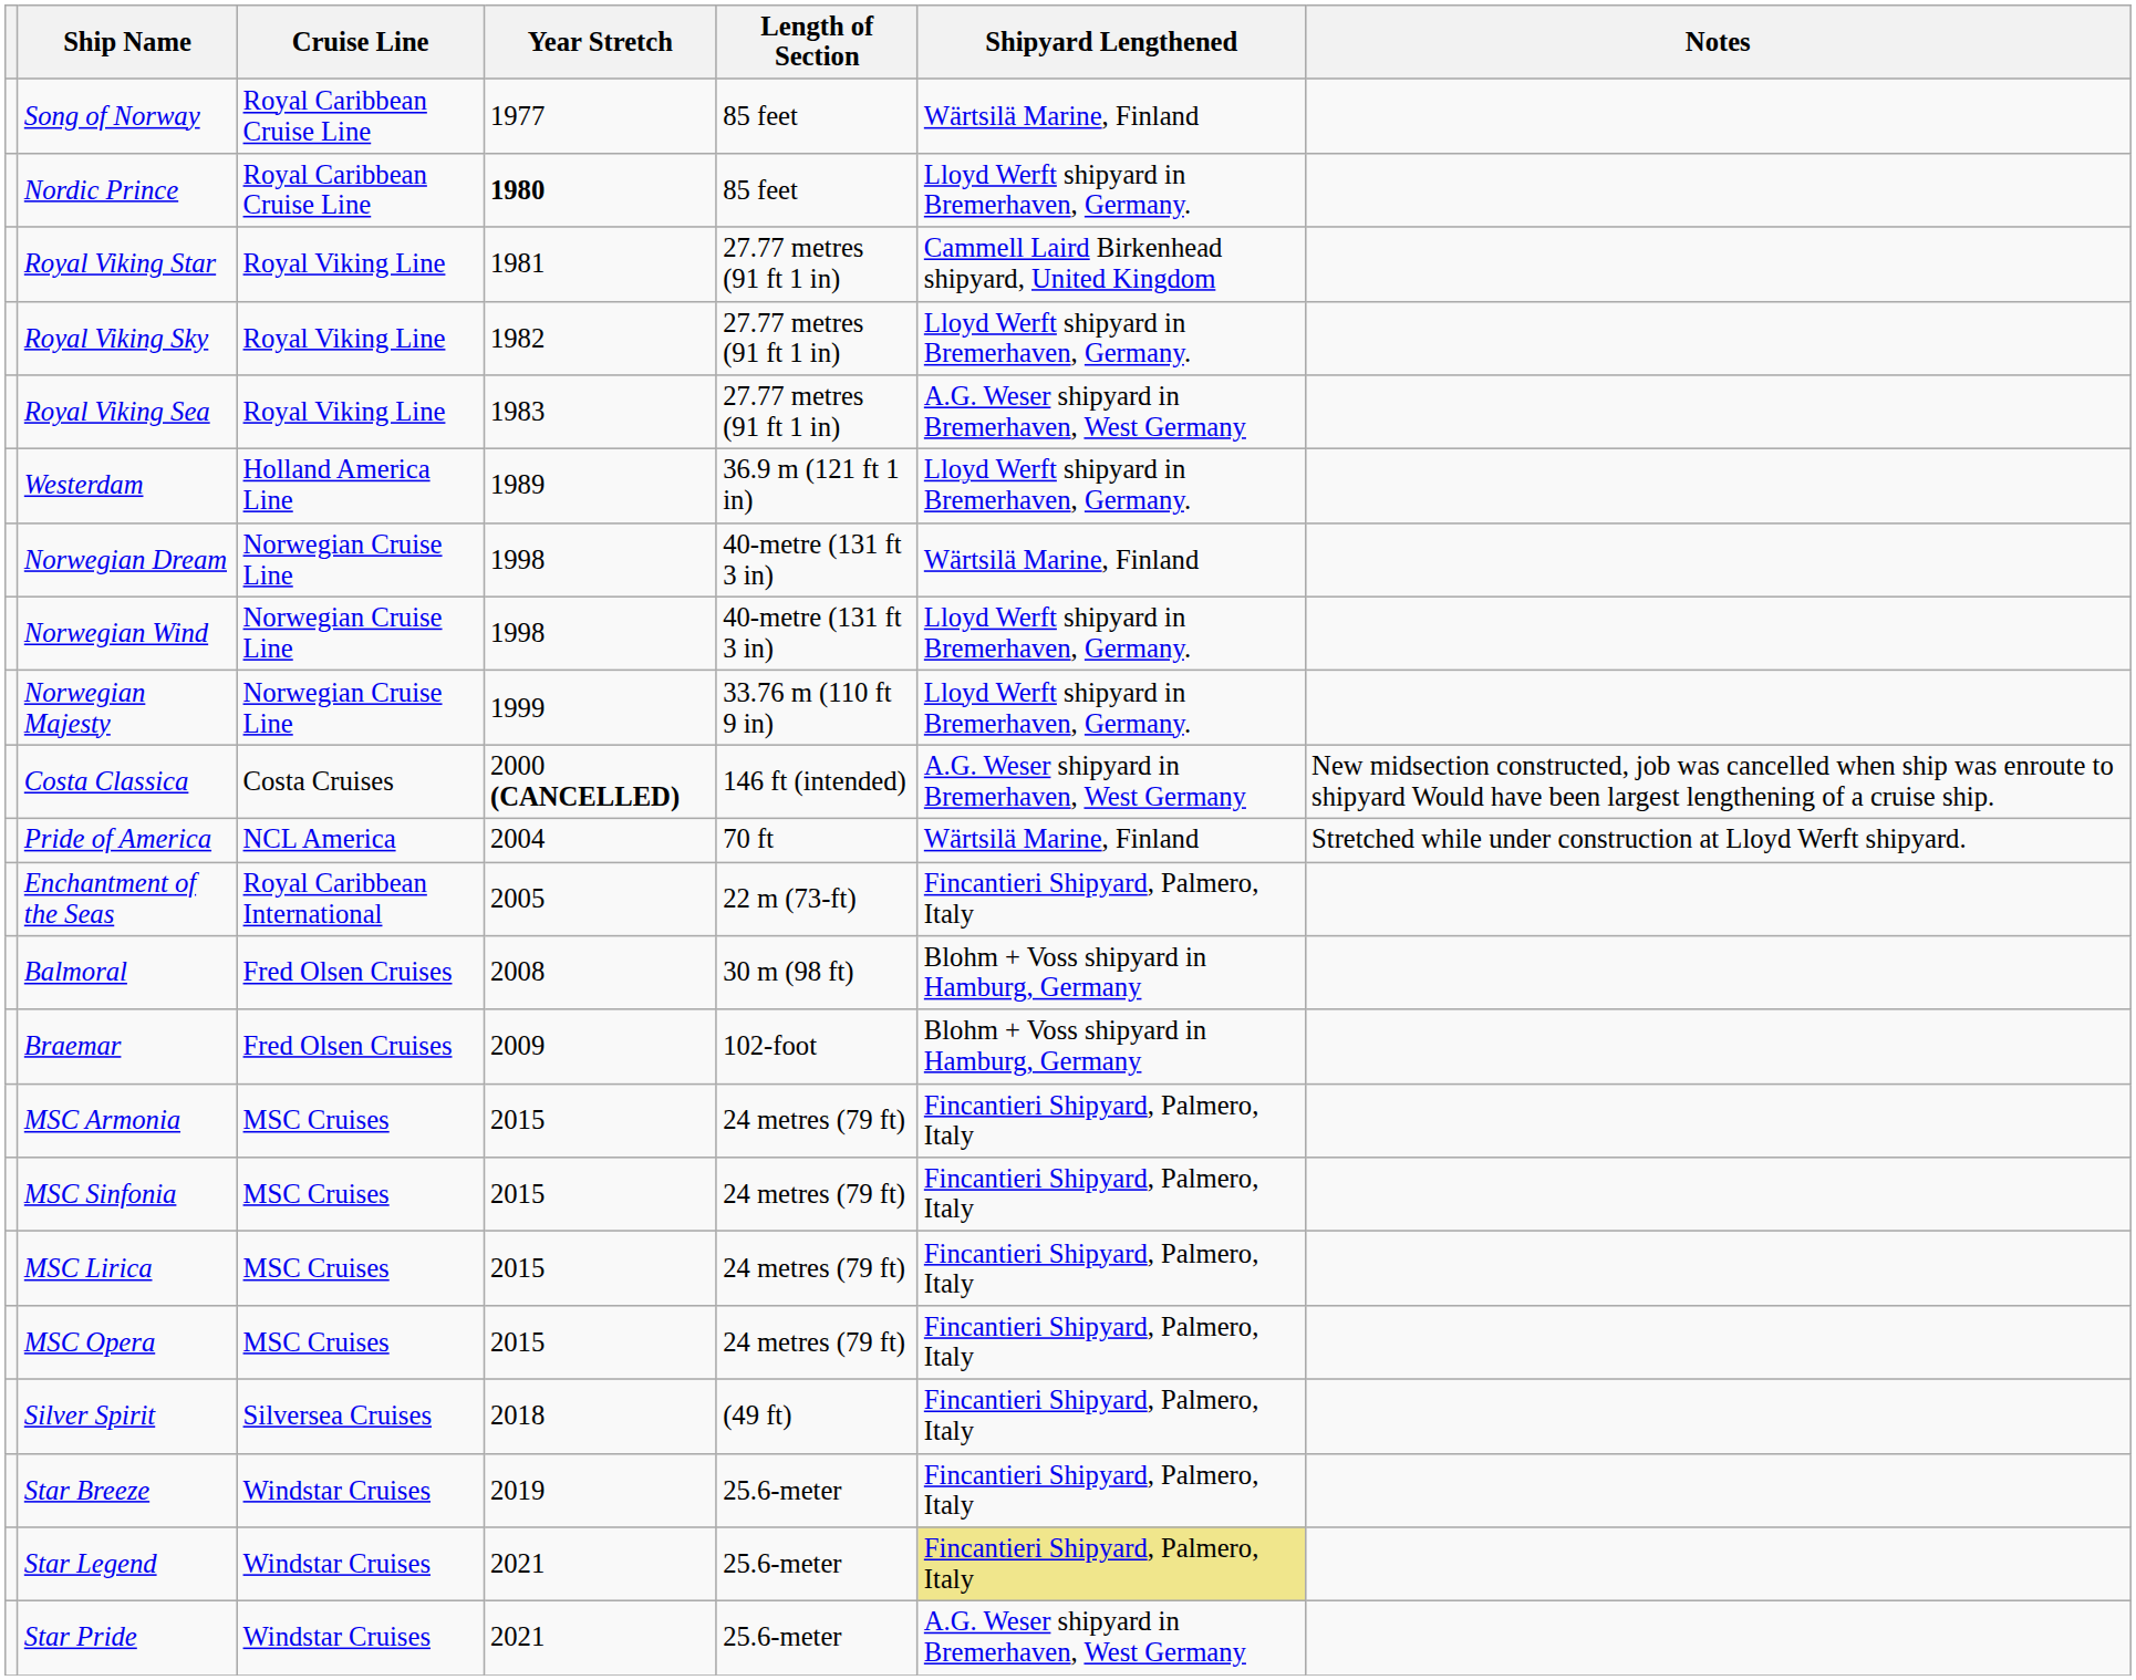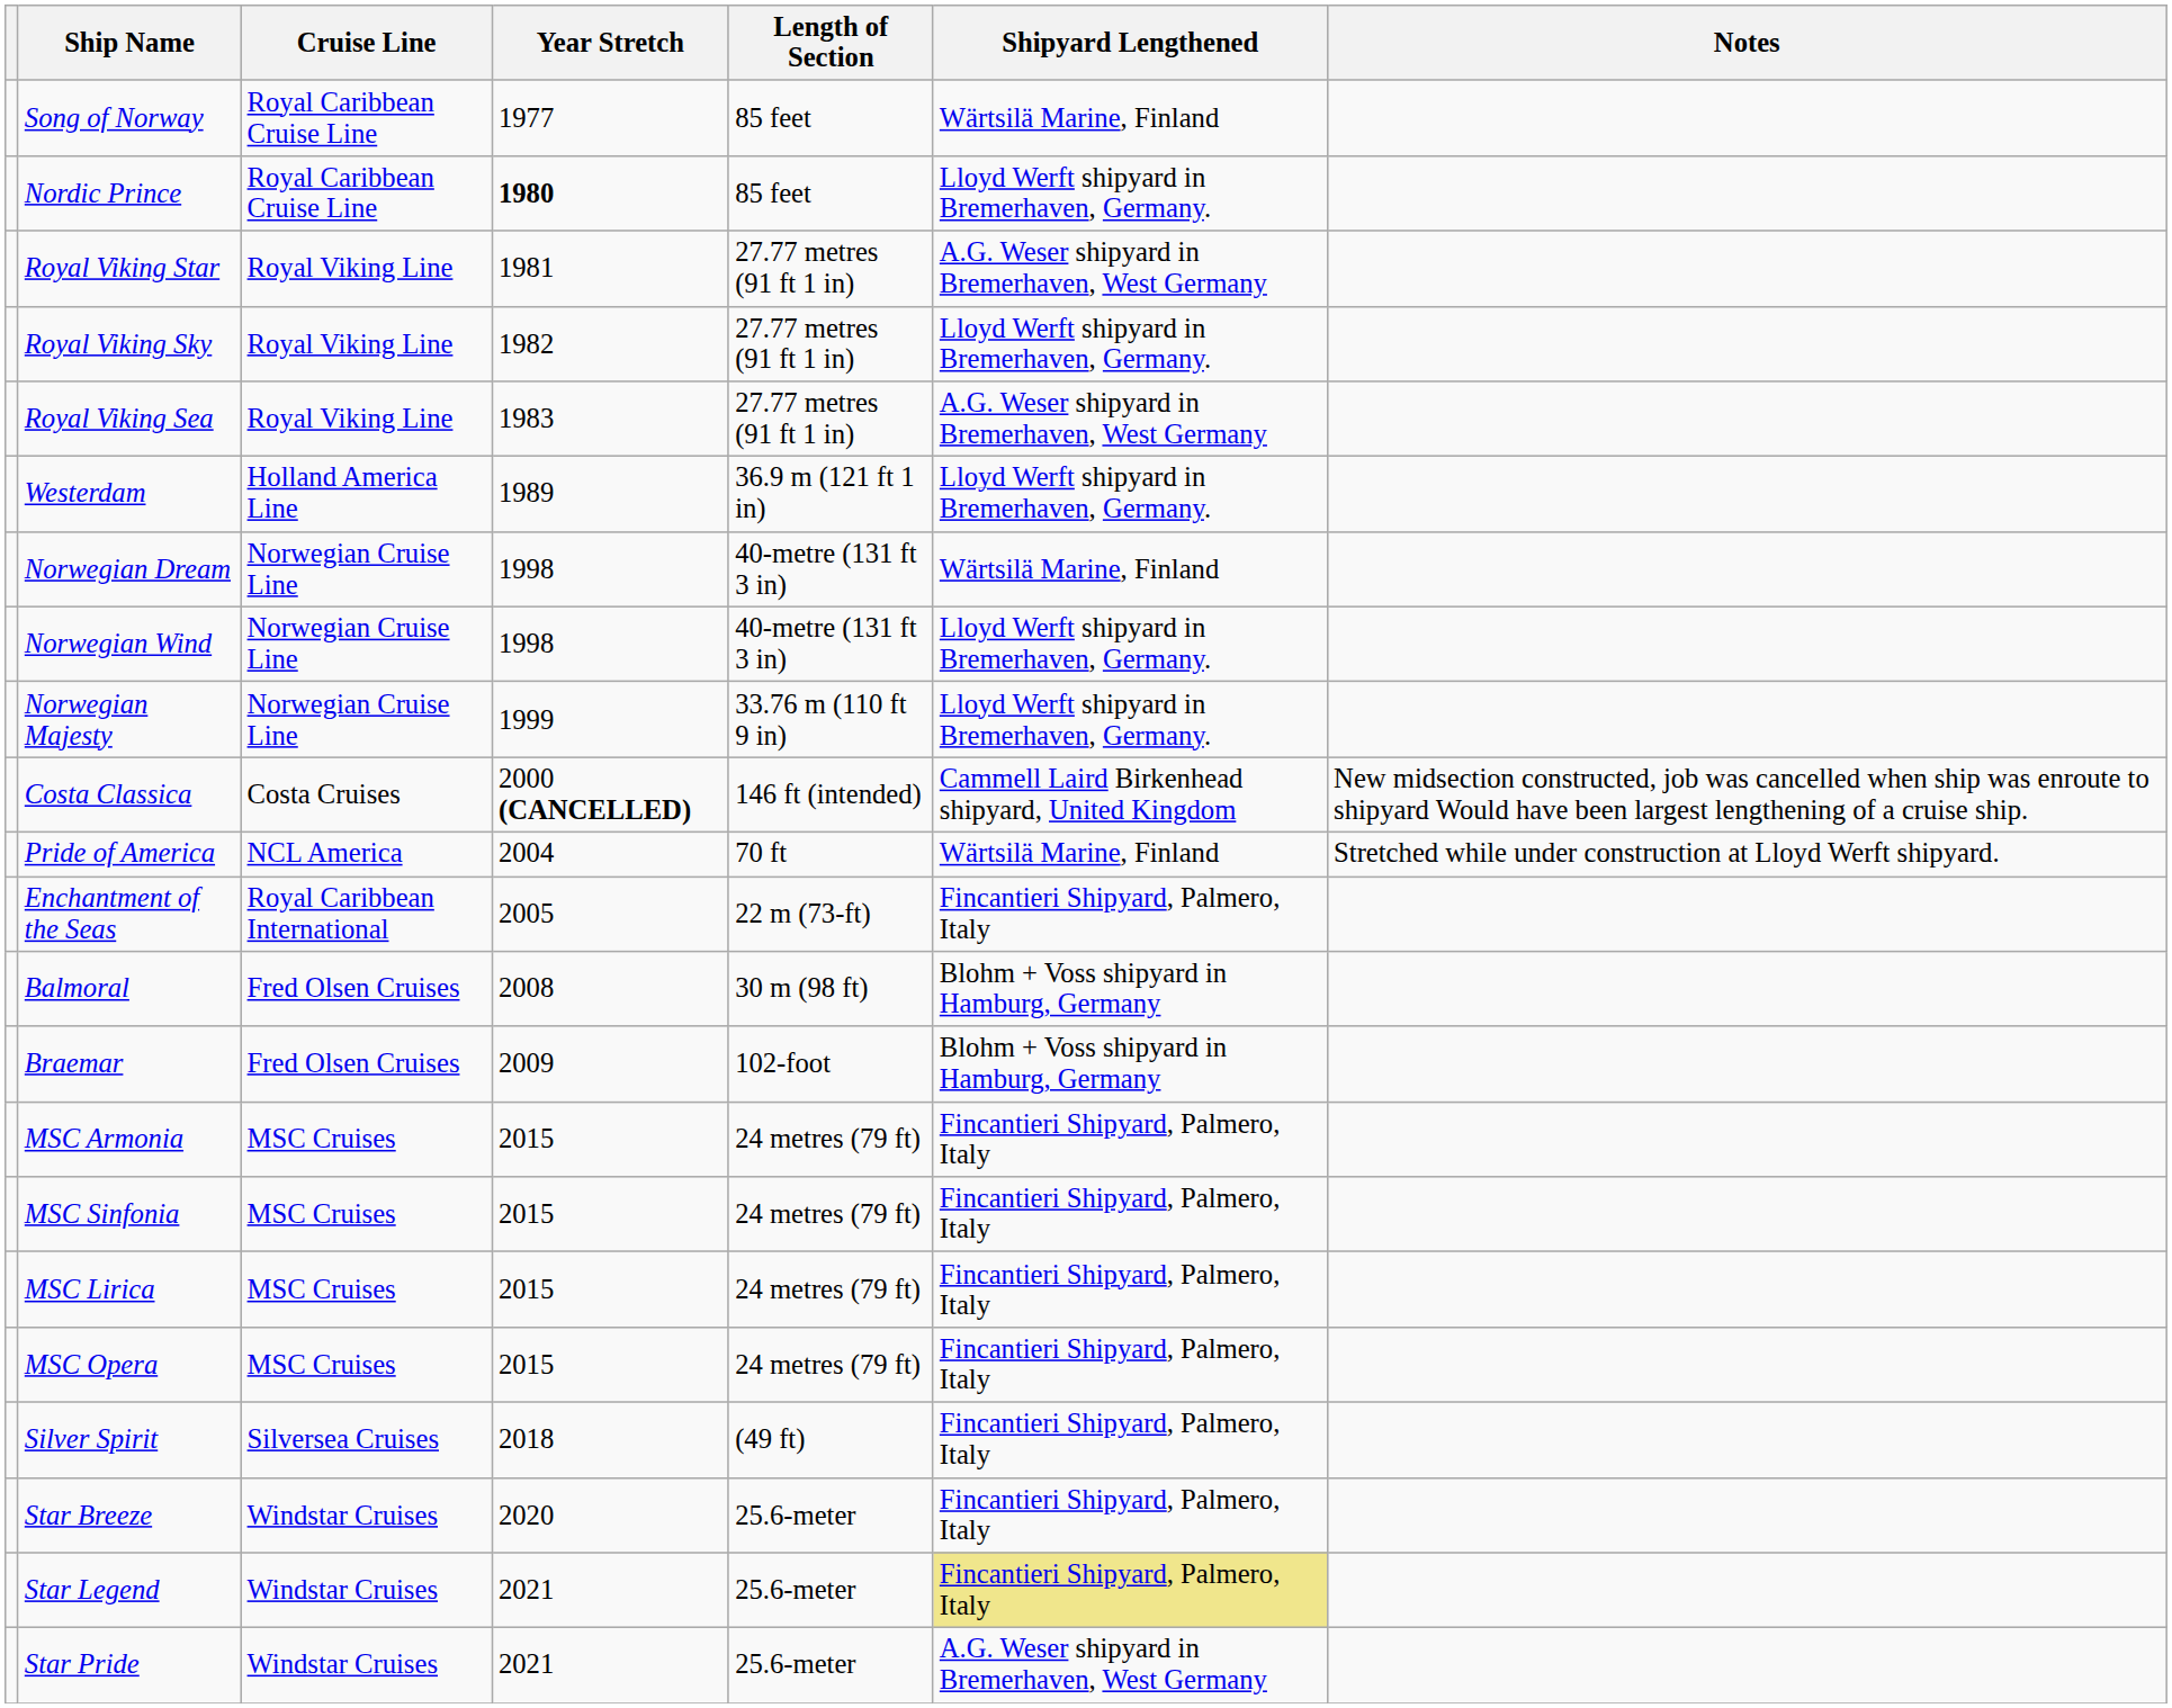 <table class="wikitable">
 <tr>
 <th></th>
 <th>Ship Name</th>
 <th>Cruise Line</th>
 <th>Year Stretch</th>
 <th>Length of Section</th>
 <th>Shipyard Lengthened</th>
 <th>Notes</th>
 </tr>
 <tr>
 <td></td>
 <td><em><a href='#'>Song of Norway</a></em></td>
 <td><a href='#'>Royal Caribbean Cruise Line</a></td>
 <td>1977</td>
 <td>85 feet</td>
 <td><a href='#'>Wärtsilä Marine</a>, Finland</td>
 <td></td>
 </tr>
 <tr>
 <td></td>
 <td><em><a href='#'>Nordic Prince</a></em></td>
 <td><a href='#'>Royal Caribbean Cruise Line</a></td>
 <td><strong>1980</strong></td>
 <td>85 feet</td>
 <td><a href='#'>Lloyd Werft</a> shipyard in <a href='#'>Bremerhaven</a>, <a href='#'>Germany</a>.</td>
 <td></td>
 </tr>
 <tr>
 <td></td>
 <td><em><a href='#'>Royal Viking Star</a></em></td>
 <td><a href='#'>Royal Viking Line</a></td>
 <td>1981</td>
 <td>27.77 metres (91 ft 1 in)</td>
-<td><a href='#'>Cammell Laird</a> Birkenhead shipyard, <a href='#'>United Kingdom</a></td>
+<td><a href='#'>A.G. Weser</a> shipyard in <a href='#'>Bremerhaven</a>, <a href='#'>West Germany</a></td>
 <td></td>
 </tr>
 <tr>
 <td></td>
 <td><em><a href='#'>Royal Viking Sky</a></em></td>
 <td><a href='#'>Royal Viking Line</a></td>
 <td>1982</td>
 <td>27.77 metres (91 ft 1 in)</td>
 <td><a href='#'>Lloyd Werft</a> shipyard in <a href='#'>Bremerhaven</a>, <a href='#'>Germany</a>.</td>
 <td></td>
 </tr>
 <tr>
 <td></td>
 <td><em><a href='#'>Royal Viking Sea</a></em></td>
 <td><a href='#'>Royal Viking Line</a></td>
 <td>1983</td>
 <td>27.77 metres (91 ft 1 in)</td>
 <td><a href='#'>A.G. Weser</a> shipyard in <a href='#'>Bremerhaven</a>, <a href='#'>West Germany</a></td>
 <td></td>
 </tr>
 <tr>
 <td></td>
 <td><em><a href='#'>Westerdam</a></em></td>
 <td><a href='#'>Holland America Line</a></td>
 <td>1989</td>
 <td>36.9 m (121 ft 1 in)</td>
 <td><a href='#'>Lloyd Werft</a> shipyard in <a href='#'>Bremerhaven</a>, <a href='#'>Germany</a>.</td>
 <td></td>
 </tr>
 <tr>
 <td></td>
 <td><em><a href='#'>Norwegian Dream</a></em></td>
 <td><a href='#'>Norwegian Cruise Line</a></td>
 <td>1998</td>
 <td>40-metre (131 ft 3 in)</td>
 <td><a href='#'>Wärtsilä Marine</a>, Finland</td>
 <td></td>
 </tr>
 <tr>
 <td></td>
 <td><em><a href='#'>Norwegian Wind</a></em></td>
 <td><a href='#'>Norwegian Cruise Line</a></td>
 <td>1998</td>
 <td>40-metre (131 ft 3 in)</td>
 <td><a href='#'>Lloyd Werft</a> shipyard in <a href='#'>Bremerhaven</a>, <a href='#'>Germany</a>.</td>
 <td></td>
 </tr>
 <tr>
 <td></td>
 <td><em><a href='#'>Norwegian Majesty</a></em></td>
 <td><a href='#'>Norwegian Cruise Line</a></td>
 <td>1999</td>
 <td>33.76 m (110 ft 9 in)</td>
 <td><a href='#'>Lloyd Werft</a> shipyard in <a href='#'>Bremerhaven</a>, <a href='#'>Germany</a>.</td>
 <td></td>
 </tr>
 <tr>
 <td></td>
 <td><em><a href='#'>Costa Classica</a></em></td>
 <td>Costa Cruises</td>
 <td>2000 <strong>(CANCELLED)</strong></td>
 <td>146 ft (intended)</td>
-<td><a href='#'>A.G. Weser</a> shipyard in <a href='#'>Bremerhaven</a>, <a href='#'>West Germany</a></td>
+<td><a href='#'>Cammell Laird</a> Birkenhead shipyard, <a href='#'>United Kingdom</a></td>
 <td>New midsection constructed, job was cancelled when ship was enroute to shipyard Would have been largest lengthening of a cruise ship.</td>
 </tr>
 <tr>
 <td></td>
 <td><em><a href='#'>Pride of America</a></em></td>
 <td><a href='#'>NCL America</a></td>
 <td>2004</td>
 <td>70 ft</td>
 <td><a href='#'>Wärtsilä Marine</a>, Finland</td>
 <td>Stretched while under construction at Lloyd Werft shipyard.</td>
 </tr>
 <tr>
 <td></td>
 <td><em><a href='#'>Enchantment of the Seas</a></em></td>
 <td><a href='#'>Royal Caribbean International</a></td>
 <td>2005</td>
 <td>22 m (73-ft)</td>
 <td><a href='#'>Fincantieri Shipyard</a>, Palmero, Italy</td>
 <td></td>
 </tr>
 <tr>
 <td></td>
 <td><em><a href='#'>Balmoral</a></em></td>
 <td><a href='#'>Fred Olsen Cruises</a></td>
 <td>2008</td>
 <td>30 m (98 ft)</td>
 <td>Blohm + Voss shipyard in <a href='#'>Hamburg, Germany</a></td>
 <td></td>
 </tr>
 <tr>
 <td></td>
 <td><em><a href='#'>Braemar</a></em></td>
 <td><a href='#'>Fred Olsen Cruises</a></td>
 <td>2009</td>
 <td>102-foot</td>
 <td>Blohm + Voss shipyard in <a href='#'>Hamburg, Germany</a></td>
 <td></td>
 </tr>
 <tr>
 <td></td>
 <td><em><a href='#'>MSC Armonia</a></em></td>
 <td><a href='#'>MSC Cruises</a></td>
 <td>2015</td>
 <td>24 metres (79 ft)</td>
 <td><a href='#'>Fincantieri Shipyard</a>, Palmero, Italy</td>
 <td></td>
 </tr>
 <tr>
 <td></td>
 <td><em><a href='#'>MSC Sinfonia</a></em></td>
 <td><a href='#'>MSC Cruises</a></td>
 <td>2015</td>
 <td>24 metres (79 ft)</td>
 <td><a href='#'>Fincantieri Shipyard</a>, Palmero, Italy</td>
 <td></td>
 </tr>
 <tr>
 <td></td>
 <td><em><a href='#'>MSC Lirica</a></em></td>
 <td><a href='#'>MSC Cruises</a></td>
 <td>2015</td>
 <td>24 metres (79 ft)</td>
 <td><a href='#'>Fincantieri Shipyard</a>, Palmero, Italy</td>
 <td></td>
 </tr>
 <tr>
 <td></td>
 <td><em><a href='#'>MSC Opera</a></em></td>
 <td><a href='#'>MSC Cruises</a></td>
 <td>2015</td>
 <td>24 metres (79 ft)</td>
 <td><a href='#'>Fincantieri Shipyard</a>, Palmero, Italy</td>
 <td></td>
 </tr>
 <tr>
 <td></td>
 <td><em><a href='#'>Silver Spirit</a></em></td>
 <td><a href='#'>Silversea Cruises</a></td>
 <td>2018</td>
 <td>(49 ft)</td>
 <td><a href='#'>Fincantieri Shipyard</a>, Palmero, Italy</td>
 <td></td>
 </tr>
 <tr>
 <td></td>
 <td><em><a href='#'>Star Breeze</a></em></td>
 <td><a href='#'>Windstar Cruises</a></td>
-<td>2019</td>
+<td>2020</td>
 <td>25.6-meter</td>
 <td><a href='#'>Fincantieri Shipyard</a>, Palmero, Italy</td>
 <td></td>
 </tr>
 <tr>
 <td></td>
 <td><em><a href='#'>Star Legend</a></em></td>
 <td><a href='#'>Windstar Cruises</a></td>
 <td>2021</td>
 <td>25.6-meter</td>
 <td style="background: khaki;"><a href='#'>Fincantieri Shipyard</a>, Palmero, Italy</td>
 <td></td>
 </tr>
 <tr>
 <td></td>
 <td><em><a href='#'>Star Pride</a></em></td>
 <td><a href='#'>Windstar Cruises</a></td>
 <td>2021</td>
 <td>25.6-meter</td>
 <td><a href='#'>A.G. Weser</a> shipyard in <a href='#'>Bremerhaven</a>, <a href='#'>West Germany</a></td>
 <td></td>
 </tr>
 </table>
